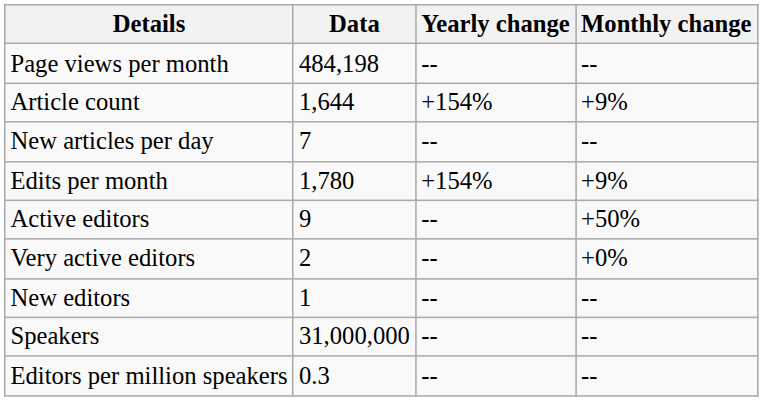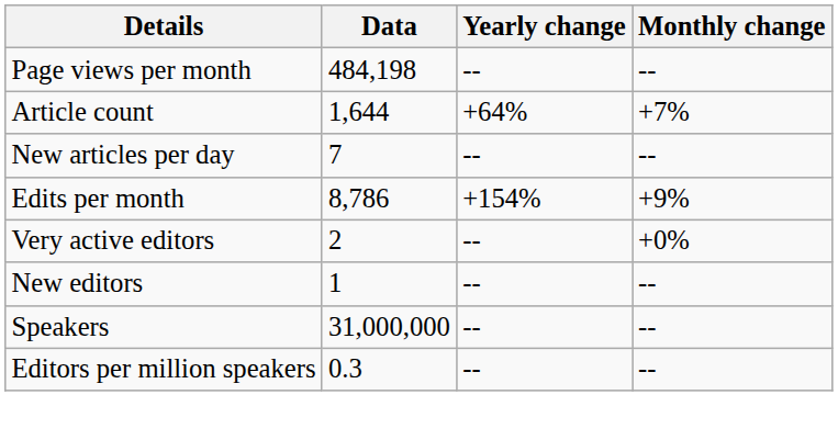 <table class="wikitable">
 <tr>
 <th>Details</th>
 <th>Data</th>
 <th>Yearly change</th>
 <th>Monthly change</th>
 </tr>
 <tr>
 <td>Page views per month</td>
 <td>484,198</td>
 <td>--</td>
 <td>--</td>
 </tr>
 <tr>
 <td>Article count</td>
 <td>1,644</td>
-<td>+154%</td>
-<td>+9%</td>
+<td>+64%</td>
+<td>+7%</td>
 </tr>
 <tr>
 <td>New articles per day</td>
 <td>7</td>
 <td>--</td>
 <td>--</td>
 </tr>
 <tr>
 <td>Edits per month</td>
-<td>1,780</td>
+<td>8,786</td>
 <td>+154%</td>
 <td>+9%</td>
-</tr>
-<tr>
-<td>Active editors</td>
-<td>9</td>
-<td>--</td>
-<td>+50%</td>
 </tr>
 <tr>
 <td>Very active editors</td>
 <td>2</td>
 <td>--</td>
 <td>+0%</td>
 </tr>
 <tr>
 <td>New editors</td>
 <td>1</td>
 <td>--</td>
 <td>--</td>
 </tr>
 <tr>
 <td>Speakers</td>
 <td>31,000,000</td>
 <td>--</td>
 <td>--</td>
 </tr>
 <tr>
 <td>Editors per million speakers</td>
 <td>0.3</td>
 <td>--</td>
 <td>--</td>
 </tr>
 </table>
